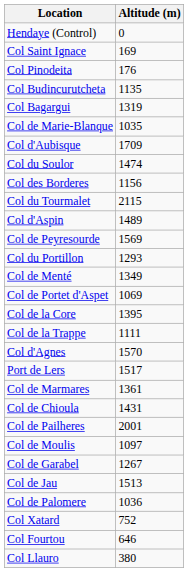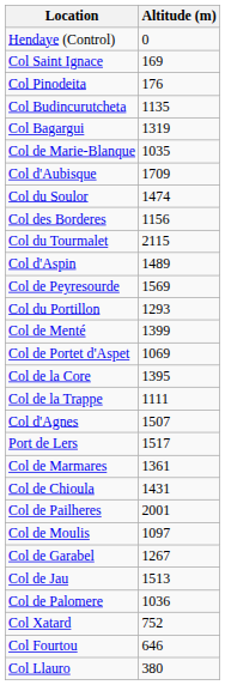 <table class="wikitable sortable">
 <tr>
 <th>Location</th>
 <th>Altitude (m)</th>
 </tr>
 <tr>
 <td><a href='#'>Hendaye</a> (Control)</td>
 <td>0</td>
 </tr>
 <tr>
 <td><a href='#'>Col Saint Ignace</a></td>
 <td>169</td>
 </tr>
 <tr>
 <td><a href='#'>Col Pinodeita</a></td>
 <td>176</td>
 </tr>
 <tr>
 <td><a href='#'>Col Budincurutcheta</a></td>
 <td>1135</td>
 </tr>
 <tr>
 <td><a href='#'>Col Bagargui</a></td>
 <td>1319</td>
 </tr>
 <tr>
 <td><a href='#'>Col de Marie-Blanque</a></td>
 <td>1035</td>
 </tr>
 <tr>
 <td><a href='#'>Col d'Aubisque</a></td>
 <td>1709</td>
 </tr>
 <tr>
 <td><a href='#'>Col du Soulor</a></td>
 <td>1474</td>
 </tr>
 <tr>
 <td><a href='#'>Col des Borderes</a></td>
 <td>1156</td>
 </tr>
 <tr>
 <td><a href='#'>Col du Tourmalet</a></td>
 <td>2115</td>
 </tr>
 <tr>
 <td><a href='#'>Col d'Aspin</a></td>
 <td>1489</td>
 </tr>
 <tr>
 <td><a href='#'>Col de Peyresourde</a></td>
 <td>1569</td>
 </tr>
 <tr>
 <td><a href='#'>Col du Portillon</a></td>
 <td>1293</td>
 </tr>
 <tr>
 <td><a href='#'>Col de Menté</a></td>
-<td>1349</td>
+<td>1399</td>
 </tr>
 <tr>
 <td><a href='#'>Col de Portet d'Aspet</a></td>
 <td>1069</td>
 </tr>
 <tr>
 <td><a href='#'>Col de la Core</a></td>
 <td>1395</td>
 </tr>
 <tr>
 <td><a href='#'>Col de la Trappe</a></td>
 <td>1111</td>
 </tr>
 <tr>
 <td><a href='#'>Col d'Agnes</a></td>
-<td>1570</td>
+<td>1507</td>
 </tr>
 <tr>
 <td><a href='#'>Port de Lers</a></td>
 <td>1517</td>
 </tr>
 <tr>
 <td><a href='#'>Col de Marmares</a></td>
 <td>1361</td>
 </tr>
 <tr>
 <td><a href='#'>Col de Chioula</a></td>
 <td>1431</td>
 </tr>
 <tr>
 <td><a href='#'>Col de Pailheres</a></td>
 <td>2001</td>
 </tr>
 <tr>
 <td><a href='#'>Col de Moulis</a></td>
 <td>1097</td>
 </tr>
 <tr>
 <td><a href='#'>Col de Garabel</a></td>
 <td>1267</td>
 </tr>
 <tr>
 <td><a href='#'>Col de Jau</a></td>
 <td>1513</td>
 </tr>
 <tr>
 <td><a href='#'>Col de Palomere</a></td>
 <td>1036</td>
 </tr>
 <tr>
 <td><a href='#'>Col Xatard</a></td>
 <td>752</td>
 </tr>
 <tr>
 <td><a href='#'>Col Fourtou</a></td>
 <td>646</td>
 </tr>
 <tr>
 <td><a href='#'>Col Llauro</a></td>
 <td>380</td>
 </tr>
 </table>
